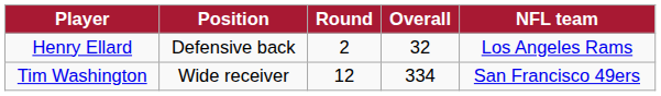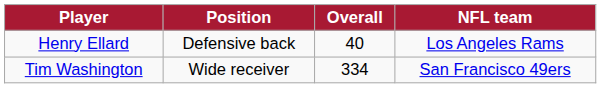 <table class="wikitable" width="65%">
 <tr align="center"  style="background:#A81933;color:#FFFFFF;">
 <td><strong>Player</strong></td>
 <td><strong>Position</strong></td>
-<td><strong>Round</strong></td>
 <td><strong>Overall</strong></td>
 <td><strong>NFL team</strong></td>
 </tr>
 <tr align="center" bgcolor="">
 <td><a href='#'>Henry Ellard</a></td>
 <td>Defensive back</td>
-<td>2</td>
-<td>32</td>
+<td>40</td>
 <td><a href='#'>Los Angeles Rams</a></td>
 </tr>
 <tr align="center" bgcolor="">
 <td><a href='#'>Tim Washington</a></td>
 <td>Wide receiver</td>
-<td>12</td>
 <td>334</td>
 <td><a href='#'>San Francisco 49ers</a></td>
 </tr>
 </table>
